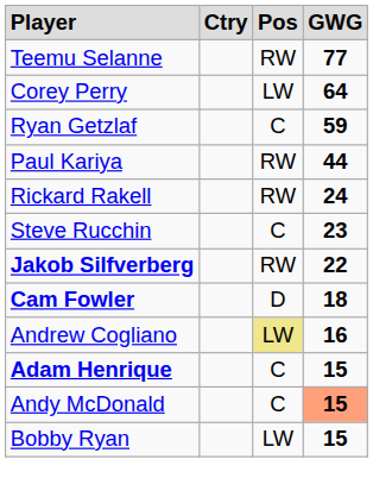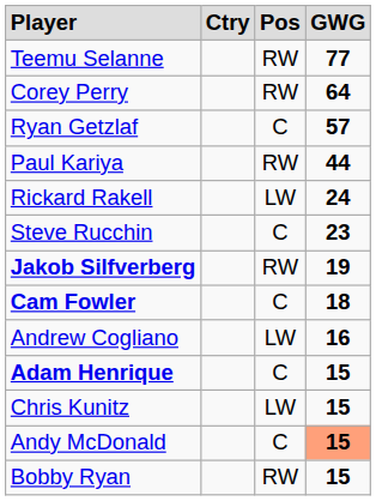 <table class="wikitable">
 <tr align="center" style="font-weight:bold; background-color:#dddddd;" |>
 <td align="left">Player</td>
 <td>Ctry</td>
 <td>Pos</td>
 <td>GWG</td>
 </tr>
 <tr align="center">
 <td align="left"><a href='#'>Teemu Selanne</a></td>
 <td></td>
 <td>RW</td>
 <td><strong>77</strong></td>
 </tr>
 <tr align="center">
 <td align="left"><a href='#'>Corey Perry</a></td>
 <td></td>
-<td>LW</td>
+<td>RW</td>
 <td><strong>64</strong></td>
 </tr>
 <tr align="center">
 <td align="left"><a href='#'>Ryan Getzlaf</a></td>
 <td></td>
 <td>C</td>
-<td><strong>59</strong></td>
+<td><strong>57</strong></td>
 </tr>
 <tr align="center">
 <td align="left"><a href='#'>Paul Kariya</a></td>
 <td></td>
 <td>RW</td>
 <td><strong>44</strong></td>
 </tr>
 <tr align="center">
 <td align="left"><a href='#'>Rickard Rakell</a></td>
 <td></td>
-<td>RW</td>
+<td>LW</td>
 <td><strong>24</strong></td>
 </tr>
 <tr align="center">
 <td align="left"><a href='#'>Steve Rucchin</a></td>
 <td></td>
 <td>C</td>
 <td><strong>23</strong></td>
 </tr>
 <tr align="center">
 <td align="left"><strong><a href='#'>Jakob Silfverberg</a></strong></td>
 <td></td>
 <td>RW</td>
-<td><strong>22</strong></td>
+<td><strong>19</strong></td>
 </tr>
 <tr align="center">
 <td align="left"><strong><a href='#'>Cam Fowler</a></strong></td>
 <td></td>
-<td>D</td>
+<td>C</td>
 <td><strong>18</strong></td>
 </tr>
 <tr align="center">
 <td align="left"><a href='#'>Andrew Cogliano</a></td>
 <td></td>
-<td style="background: khaki;">LW</td>
+<td>LW</td>
 <td><strong>16</strong></td>
 </tr>
 <tr align="center">
 <td align="left"><strong><a href='#'>Adam Henrique</a></strong></td>
 <td></td>
 <td>C</td>
+<td><strong>15</strong></td>
+</tr>
+<tr align="center">
+<td align="left"><a href='#'>Chris Kunitz</a></td>
+<td></td>
+<td>LW</td>
 <td><strong>15</strong></td>
 </tr>
 <tr align="center">
 <td align="left"><a href='#'>Andy McDonald</a></td>
 <td></td>
 <td>C</td>
 <td style="background: lightsalmon;"><strong>15</strong></td>
 </tr>
 <tr align="center">
 <td align="left"><a href='#'>Bobby Ryan</a></td>
 <td></td>
-<td>LW</td>
+<td>RW</td>
 <td><strong>15</strong></td>
 </tr>
 </table>
